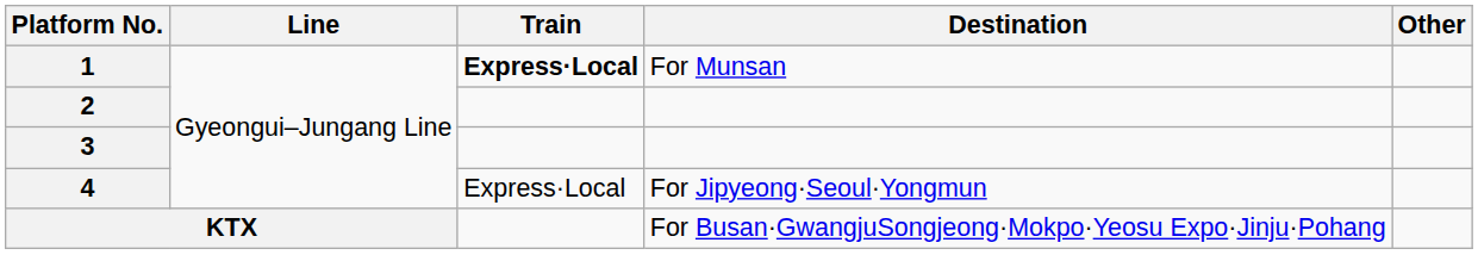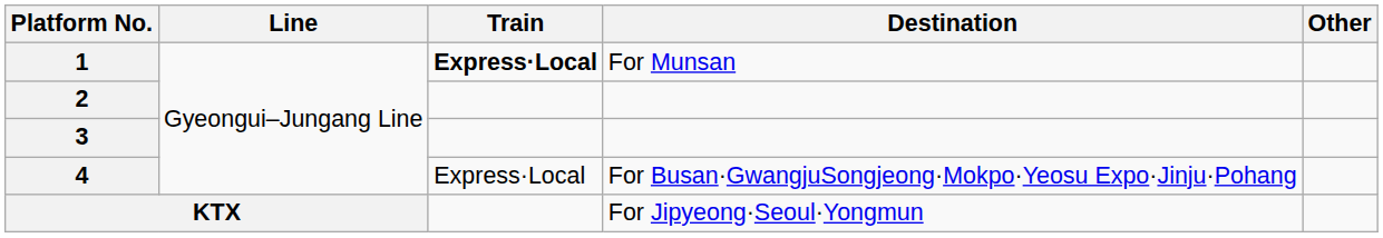 <table cellspacing="0" cellpadding="3" frame="hsides" rules="rows" style="" class="wikitable">
 <tr>
 <th>Platform No.</th>
 <th>Line</th>
 <th>Train</th>
 <th>Destination</th>
 <th>Other</th>
 </tr>
 <tr>
 <th>1</th>
 <td rowspan="4">Gyeongui–Jungang Line</td>
 <td><strong>Express·Local</strong></td>
 <td>For <a href='#'>Munsan</a></td>
 <td></td>
 </tr>
 <tr>
 <th>2</th>
 <td></td>
 <td></td>
 <td></td>
 </tr>
 <tr>
 <th>3</th>
 <td></td>
 <td></td>
 <td></td>
 </tr>
 <tr>
 <th>4</th>
 <td>Express·Local</td>
-<td>For <a href='#'>Jipyeong</a>·<a href='#'>Seoul</a>·<a href='#'>Yongmun</a></td>
+<td>For <a href='#'>Busan</a>·<a href='#'>GwangjuSongjeong</a>·<a href='#'>Mokpo</a>·<a href='#'>Yeosu Expo</a>·<a href='#'>Jinju</a>·<a href='#'>Pohang</a></td>
 <td></td>
 </tr>
 <tr>
 <th colspan="2" rowspan="1">KTX</th>
 <td></td>
-<td>For <a href='#'>Busan</a>·<a href='#'>GwangjuSongjeong</a>·<a href='#'>Mokpo</a>·<a href='#'>Yeosu Expo</a>·<a href='#'>Jinju</a>·<a href='#'>Pohang</a></td>
+<td>For <a href='#'>Jipyeong</a>·<a href='#'>Seoul</a>·<a href='#'>Yongmun</a></td>
 <td></td>
 </tr>
 </table>
